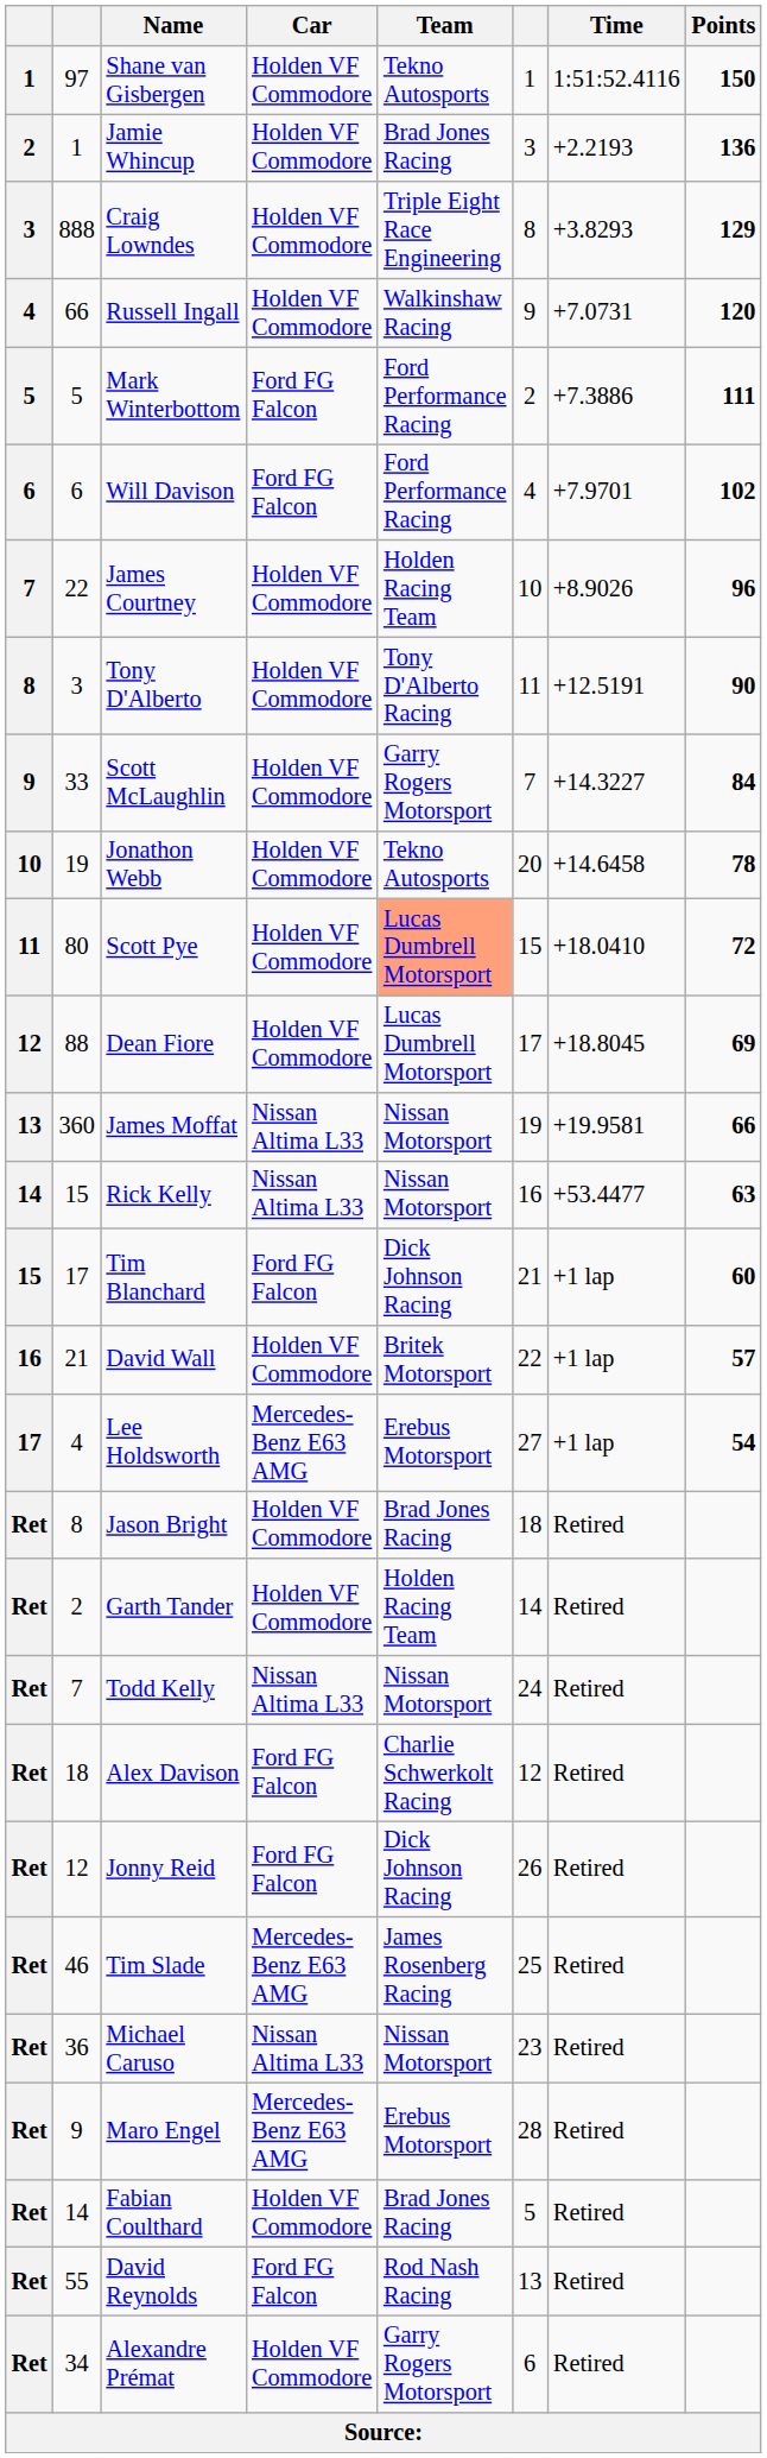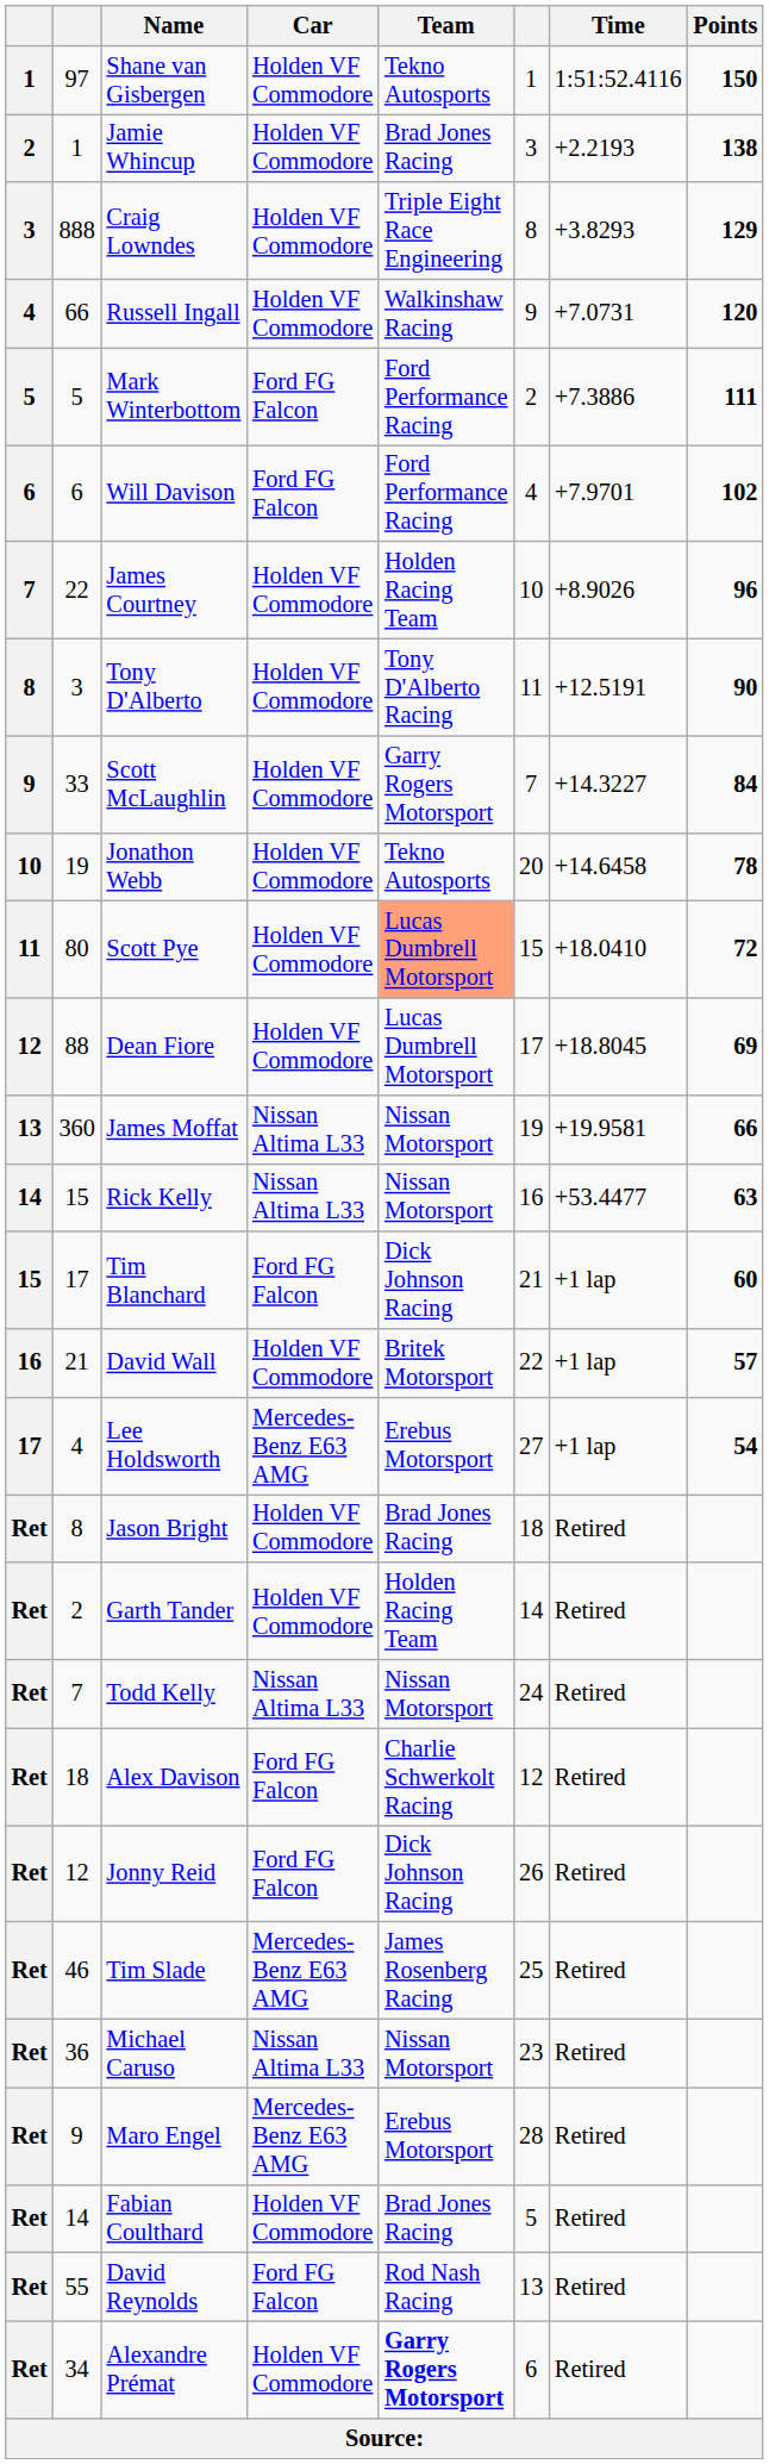 <table class="wikitable" width=67.5% style="font-size: 90%; max-width: 675px">
 <tr>
 <th></th>
 <th></th>
 <th>Name</th>
 <th>Car</th>
 <th>Team</th>
 <th></th>
 <th>Time</th>
 <th>Points</th>
 </tr>
 <tr>
 <th>1</th>
 <td align="center">97</td>
 <td> <a href='#'>Shane van Gisbergen</a></td>
 <td><a href='#'>Holden VF Commodore</a></td>
 <td><a href='#'>Tekno Autosports</a></td>
 <td align="center">1</td>
 <td>1:51:52.4116</td>
 <td align="right"><strong>150</strong></td>
 </tr>
 <tr>
 <th>2</th>
 <td align="center">1</td>
 <td> <a href='#'>Jamie Whincup</a></td>
 <td><a href='#'>Holden VF Commodore</a></td>
 <td><a href='#'>Brad Jones Racing</a></td>
 <td align="center">3</td>
 <td>+2.2193</td>
-<td align="right"><strong>136</strong></td>
+<td align="right"><strong>138</strong></td>
 </tr>
 <tr>
 <th>3</th>
 <td align="center">888</td>
 <td> <a href='#'>Craig Lowndes</a></td>
 <td><a href='#'>Holden VF Commodore</a></td>
 <td><a href='#'>Triple Eight Race Engineering</a></td>
 <td align="center">8</td>
 <td>+3.8293</td>
 <td align="right"><strong>129</strong></td>
 </tr>
 <tr>
 <th>4</th>
 <td align="center">66</td>
 <td> <a href='#'>Russell Ingall</a></td>
 <td><a href='#'>Holden VF Commodore</a></td>
 <td><a href='#'>Walkinshaw Racing</a></td>
 <td align="center">9</td>
 <td>+7.0731</td>
 <td align="right"><strong>120</strong></td>
 </tr>
 <tr>
 <th>5</th>
 <td align="center">5</td>
 <td> <a href='#'>Mark Winterbottom</a></td>
 <td><a href='#'>Ford FG Falcon</a></td>
 <td><a href='#'>Ford Performance Racing</a></td>
 <td align="center">2</td>
 <td>+7.3886</td>
 <td align="right"><strong>111</strong></td>
 </tr>
 <tr>
 <th>6</th>
 <td align="center">6</td>
 <td> <a href='#'>Will Davison</a></td>
 <td><a href='#'>Ford FG Falcon</a></td>
 <td><a href='#'>Ford Performance Racing</a></td>
 <td align="center">4</td>
 <td>+7.9701</td>
 <td align="right"><strong>102</strong></td>
 </tr>
 <tr>
 <th>7</th>
 <td align="center">22</td>
 <td> <a href='#'>James Courtney</a></td>
 <td><a href='#'>Holden VF Commodore</a></td>
 <td><a href='#'>Holden Racing Team</a></td>
 <td align="center">10</td>
 <td>+8.9026</td>
 <td align="right"><strong>96</strong></td>
 </tr>
 <tr>
 <th>8</th>
 <td align="center">3</td>
 <td> <a href='#'>Tony D'Alberto</a></td>
 <td><a href='#'>Holden VF Commodore</a></td>
 <td><a href='#'>Tony D'Alberto Racing</a></td>
 <td align="center">11</td>
 <td>+12.5191</td>
 <td align="right"><strong>90</strong></td>
 </tr>
 <tr>
 <th>9</th>
 <td align="center">33</td>
 <td> <a href='#'>Scott McLaughlin</a></td>
 <td><a href='#'>Holden VF Commodore</a></td>
 <td><a href='#'>Garry Rogers Motorsport</a></td>
 <td align="center">7</td>
 <td>+14.3227</td>
 <td align="right"><strong>84</strong></td>
 </tr>
 <tr>
 <th>10</th>
 <td align="center">19</td>
 <td> <a href='#'>Jonathon Webb</a></td>
 <td><a href='#'>Holden VF Commodore</a></td>
 <td><a href='#'>Tekno Autosports</a></td>
 <td align="center">20</td>
 <td>+14.6458</td>
 <td align="right"><strong>78</strong></td>
 </tr>
 <tr>
 <th>11</th>
 <td align="center">80</td>
 <td> <a href='#'>Scott Pye</a></td>
 <td><a href='#'>Holden VF Commodore</a></td>
 <td style="background: lightsalmon;"><a href='#'>Lucas Dumbrell Motorsport</a></td>
 <td align="center">15</td>
 <td>+18.0410</td>
 <td align="right"><strong>72</strong></td>
 </tr>
 <tr>
 <th>12</th>
 <td align="center">88</td>
 <td> <a href='#'>Dean Fiore</a></td>
 <td><a href='#'>Holden VF Commodore</a></td>
 <td><a href='#'>Lucas Dumbrell Motorsport</a></td>
 <td align="center">17</td>
 <td>+18.8045</td>
 <td align="right"><strong>69</strong></td>
 </tr>
 <tr>
 <th>13</th>
 <td align="center">360</td>
 <td> <a href='#'>James Moffat</a></td>
 <td><a href='#'>Nissan Altima L33</a></td>
 <td><a href='#'>Nissan Motorsport</a></td>
 <td align="center">19</td>
 <td>+19.9581</td>
 <td align="right"><strong>66</strong></td>
 </tr>
 <tr>
 <th>14</th>
 <td align="center">15</td>
 <td> <a href='#'>Rick Kelly</a></td>
 <td><a href='#'>Nissan Altima L33</a></td>
 <td><a href='#'>Nissan Motorsport</a></td>
 <td align="center">16</td>
 <td>+53.4477</td>
 <td align="right"><strong>63</strong></td>
 </tr>
 <tr>
 <th>15</th>
 <td align="center">17</td>
 <td> <a href='#'>Tim Blanchard</a></td>
 <td><a href='#'>Ford FG Falcon</a></td>
 <td><a href='#'>Dick Johnson Racing</a></td>
 <td align="center">21</td>
 <td>+1 lap</td>
 <td align="right"><strong>60</strong></td>
 </tr>
 <tr>
 <th>16</th>
 <td align="center">21</td>
 <td> <a href='#'>David Wall</a></td>
 <td><a href='#'>Holden VF Commodore</a></td>
 <td><a href='#'>Britek Motorsport</a></td>
 <td align="center">22</td>
 <td>+1 lap</td>
 <td align="right"><strong>57</strong></td>
 </tr>
 <tr>
 <th>17</th>
 <td align="center">4</td>
 <td> <a href='#'>Lee Holdsworth</a></td>
 <td><a href='#'>Mercedes-Benz E63 AMG</a></td>
 <td><a href='#'>Erebus Motorsport</a></td>
 <td align="center">27</td>
 <td>+1 lap</td>
 <td align="right"><strong>54</strong></td>
 </tr>
 <tr>
 <th>Ret</th>
 <td align="center">8</td>
 <td> <a href='#'>Jason Bright</a></td>
 <td><a href='#'>Holden VF Commodore</a></td>
 <td><a href='#'>Brad Jones Racing</a></td>
 <td align="center">18</td>
 <td>Retired</td>
 <td></td>
 </tr>
 <tr>
 <th>Ret</th>
 <td align="center">2</td>
 <td> <a href='#'>Garth Tander</a></td>
 <td><a href='#'>Holden VF Commodore</a></td>
 <td><a href='#'>Holden Racing Team</a></td>
 <td align="center">14</td>
 <td>Retired</td>
 <td></td>
 </tr>
 <tr>
 <th>Ret</th>
 <td align="center">7</td>
 <td> <a href='#'>Todd Kelly</a></td>
 <td><a href='#'>Nissan Altima L33</a></td>
 <td><a href='#'>Nissan Motorsport</a></td>
 <td align="center">24</td>
 <td>Retired</td>
 <td></td>
 </tr>
 <tr>
 <th>Ret</th>
 <td align="center">18</td>
 <td> <a href='#'>Alex Davison</a></td>
 <td><a href='#'>Ford FG Falcon</a></td>
 <td><a href='#'>Charlie Schwerkolt Racing</a></td>
 <td align="center">12</td>
 <td>Retired</td>
 <td></td>
 </tr>
 <tr>
 <th>Ret</th>
 <td align="center">12</td>
 <td> <a href='#'>Jonny Reid</a></td>
 <td><a href='#'>Ford FG Falcon</a></td>
 <td><a href='#'>Dick Johnson Racing</a></td>
 <td align="center">26</td>
 <td>Retired</td>
 <td></td>
 </tr>
 <tr>
 <th>Ret</th>
 <td align="center">46</td>
 <td> <a href='#'>Tim Slade</a></td>
 <td><a href='#'>Mercedes-Benz E63 AMG</a></td>
 <td><a href='#'>James Rosenberg Racing</a></td>
 <td align="center">25</td>
 <td>Retired</td>
 <td></td>
 </tr>
 <tr>
 <th>Ret</th>
 <td align="center">36</td>
 <td> <a href='#'>Michael Caruso</a></td>
 <td><a href='#'>Nissan Altima L33</a></td>
 <td><a href='#'>Nissan Motorsport</a></td>
 <td align="center">23</td>
 <td>Retired</td>
 <td></td>
 </tr>
 <tr>
 <th>Ret</th>
 <td align="center">9</td>
 <td> <a href='#'>Maro Engel</a></td>
 <td><a href='#'>Mercedes-Benz E63 AMG</a></td>
 <td><a href='#'>Erebus Motorsport</a></td>
 <td align="center">28</td>
 <td>Retired</td>
 <td></td>
 </tr>
 <tr>
 <th>Ret</th>
 <td align="center">14</td>
 <td> <a href='#'>Fabian Coulthard</a></td>
 <td><a href='#'>Holden VF Commodore</a></td>
 <td><a href='#'>Brad Jones Racing</a></td>
 <td align="center">5</td>
 <td>Retired</td>
 <td></td>
 </tr>
 <tr>
 <th>Ret</th>
 <td align="center">55</td>
 <td> <a href='#'>David Reynolds</a></td>
 <td><a href='#'>Ford FG Falcon</a></td>
 <td><a href='#'>Rod Nash Racing</a></td>
 <td align="center">13</td>
 <td>Retired</td>
 <td></td>
 </tr>
 <tr>
 <th>Ret</th>
 <td align="center">34</td>
 <td> <a href='#'>Alexandre Prémat</a></td>
 <td><a href='#'>Holden VF Commodore</a></td>
-<td><a href='#'>Garry Rogers Motorsport</a></td>
+<td><strong><a href='#'>Garry Rogers Motorsport</a></strong></td>
 <td align="center">6</td>
 <td>Retired</td>
 <td></td>
 </tr>
 <tr>
 <th colspan="8">Source:</th>
 </tr>
 <tr>
 </tr>
 </table>
